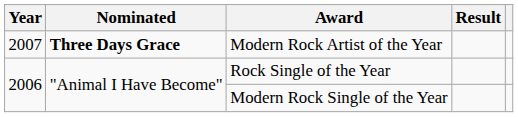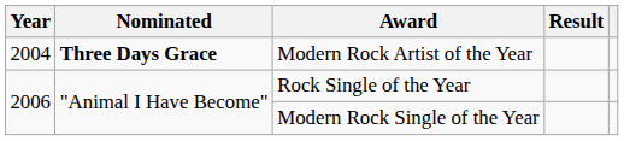 <table class="wikitable">
 <tr>
 <th>Year</th>
 <th>Nominated</th>
 <th>Award</th>
 <th>Result</th>
 <th></th>
 </tr>
 <tr>
-<td>2007</td>
+<td>2004</td>
 <td><strong>Three Days Grace</strong></td>
 <td>Modern Rock Artist of the Year</td>
 <td></td>
 <td style="text-align:center;"></td>
 </tr>
 <tr>
 <td rowspan="2">2006</td>
 <td rowspan="2">"Animal I Have Become"</td>
 <td>Rock Single of the Year</td>
 <td></td>
 <td style="text-align:center;"></td>
 </tr>
 <tr>
 <td>Modern Rock Single of the Year</td>
 <td></td>
 <td style="text-align:center;"></td>
 </tr>
 </table>
